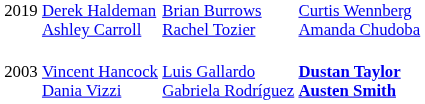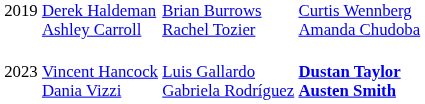 <table>
 <tr>
 <td>2019<br></td>
 <td><br><a href='#'>Derek Haldeman</a><br><a href='#'>Ashley Carroll</a></td>
 <td><br><a href='#'>Brian Burrows</a><br><a href='#'>Rachel Tozier</a></td>
 <td><br><a href='#'>Curtis Wennberg</a><br><a href='#'>Amanda Chudoba</a></td>
 </tr>
 <tr>
-<td>2003<br></td>
+<td>2023<br></td>
 <td><br><a href='#'>Vincent Hancock</a><br><a href='#'>Dania Vizzi</a></td>
 <td><br><a href='#'>Luis Gallardo</a><br><a href='#'>Gabriela Rodríguez</a></td>
 <td><strong><br><a href='#'>Dustan Taylor</a><br><a href='#'>Austen Smith</a></strong></td>
 </tr>
 </table>
